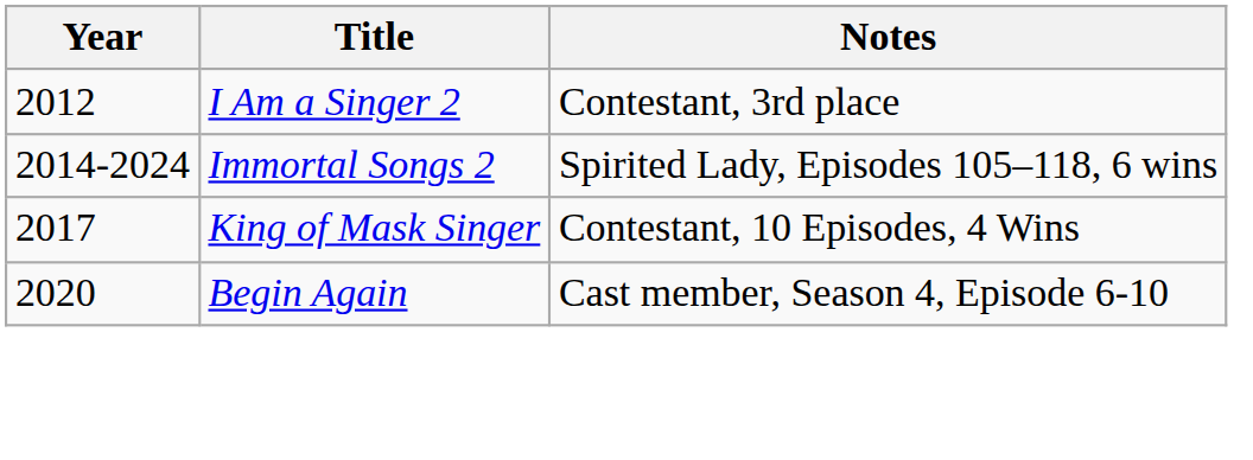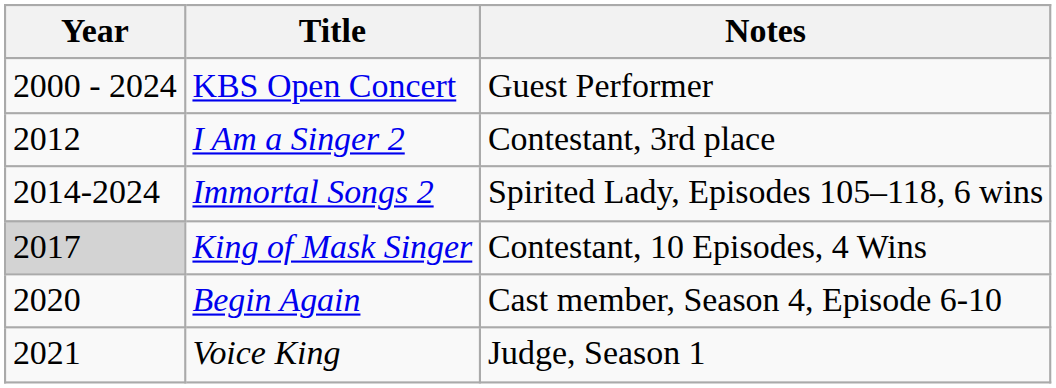 <table class=wikitable>
 <tr>
 <th>Year</th>
 <th>Title</th>
 <th>Notes</th>
+</tr>
+<tr>
+<td>2000 - 2024</td>
+<td><a href='#'>KBS Open Concert</a></td>
+<td>Guest Performer</td>
 </tr>
 <tr>
 <td>2012</td>
 <td><em><a href='#'>I Am a Singer 2</a></em></td>
 <td>Contestant, 3rd place</td>
 </tr>
 <tr>
 <td>2014-2024</td>
 <td><em><a href='#'>Immortal Songs 2</a></em></td>
 <td>Spirited Lady, Episodes 105–118, 6 wins</td>
 </tr>
 <tr>
-<td>2017</td>
+<td style="background: lightgrey;">2017</td>
 <td><em><a href='#'>King of Mask Singer</a></em></td>
 <td>Contestant, 10 Episodes, 4 Wins</td>
 </tr>
 <tr>
 <td>2020</td>
 <td><em><a href='#'>Begin Again</a></em></td>
 <td>Cast member, Season 4, Episode 6-10</td>
 </tr>
+<tr>
+<td>2021</td>
+<td><em>Voice King</em></td>
+<td>Judge, Season 1</td>
+</tr>
 </table>
